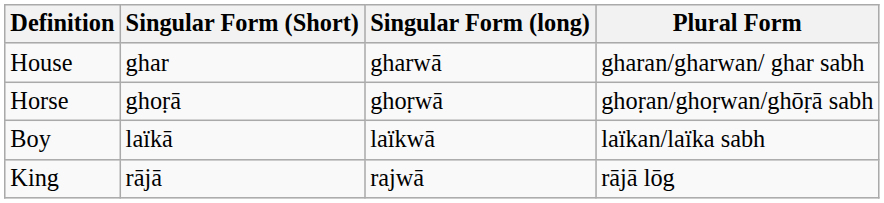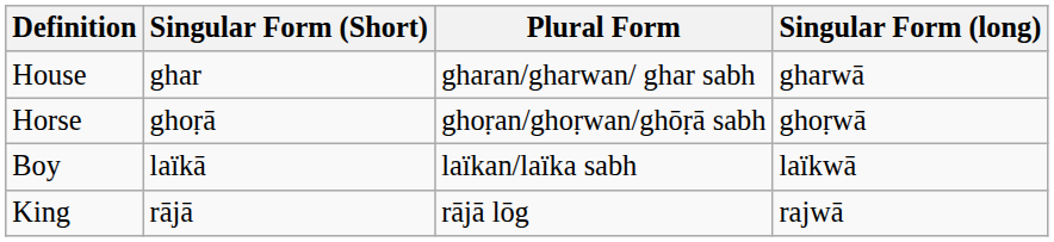 <table class="wikitable">
 <tr>
 <th>Definition</th>
 <th>Singular Form (Short)</th>
+<th>Plural Form</th>
 <th>Singular Form (long)</th>
-<th>Plural Form</th>
 </tr>
 <tr>
 <td>House</td>
 <td>ghar</td>
+<td>gharan/gharwan/ ghar sabh</td>
 <td>gharwā</td>
-<td>gharan/gharwan/ ghar sabh</td>
 </tr>
 <tr>
 <td>Horse</td>
 <td>ghoṛā</td>
+<td>ghoṛan/ghoṛwan/ghōṛā sabh</td>
 <td>ghoṛwā</td>
-<td>ghoṛan/ghoṛwan/ghōṛā sabh</td>
 </tr>
 <tr>
 <td>Boy</td>
 <td>laïkā</td>
+<td>laïkan/laïka sabh</td>
 <td>laïkwā</td>
-<td>laïkan/laïka sabh</td>
 </tr>
 <tr>
 <td>King</td>
 <td>rājā</td>
+<td>rājā lōg</td>
 <td>rajwā</td>
-<td>rājā lōg</td>
 </tr>
 </table>
